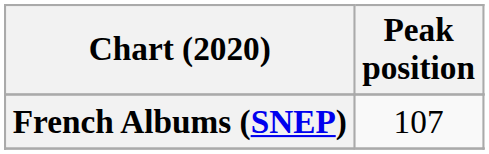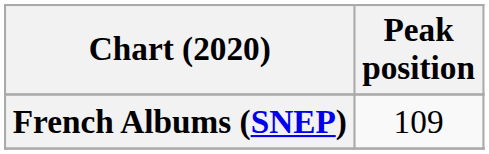 <table class="wikitable sortable plainrowheaders" style="text-align:center">
 <tr>
 <th scope="col">Chart (2020)</th>
 <th scope="col">Peak<br>position</th>
 </tr>
 <tr>
 </tr>
 <tr>
 </tr>
 <tr>
 </tr>
 <tr>
 <th scope="row">French Albums (<a href='#'>SNEP</a>)</th>
-<td>107</td>
+<td>109</td>
 </tr>
 <tr>
 </tr>
 <tr>
 </tr>
 </table>
